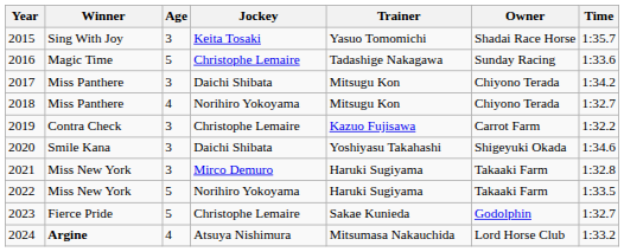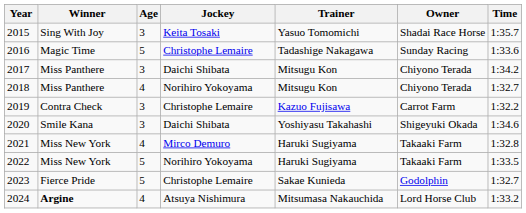 <table class="wikitable sortable" style="font-size:90%">
 <tr>
 <th width="36px">Year<br></th>
 <th width="120px">Winner<br></th>
 <th>Age<br></th>
 <th width="140px">Jockey<br></th>
 <th width="150px">Trainer<br></th>
 <th>Owner</th>
 <th>Time<br></th>
 </tr>
 <tr>
 <td>2015</td>
 <td>Sing With Joy</td>
 <td>3</td>
 <td><a href='#'>Keita Tosaki</a></td>
 <td>Yasuo Tomomichi</td>
 <td>Shadai Race Horse</td>
 <td>1:35.7</td>
 </tr>
 <tr>
 <td>2016</td>
 <td>Magic Time</td>
 <td>5</td>
 <td><a href='#'>Christophe Lemaire</a></td>
 <td>Tadashige Nakagawa</td>
 <td>Sunday Racing</td>
 <td>1:33.6</td>
 </tr>
 <tr>
 <td>2017</td>
 <td>Miss Panthere</td>
 <td>3</td>
 <td>Daichi Shibata</td>
 <td>Mitsugu Kon</td>
 <td>Chiyono Terada</td>
 <td>1:34.2</td>
 </tr>
 <tr>
 <td>2018</td>
 <td>Miss Panthere</td>
 <td>4</td>
 <td>Norihiro Yokoyama</td>
 <td>Mitsugu Kon</td>
 <td>Chiyono Terada</td>
 <td>1:32.7</td>
 </tr>
 <tr>
 <td>2019</td>
 <td>Contra Check</td>
 <td>3</td>
 <td>Christophe Lemaire</td>
 <td><a href='#'>Kazuo Fujisawa</a></td>
 <td>Carrot Farm</td>
 <td>1:32.2</td>
 </tr>
 <tr>
 <td>2020</td>
 <td>Smile Kana</td>
 <td>3</td>
 <td>Daichi Shibata</td>
 <td>Yoshiyasu Takahashi</td>
 <td>Shigeyuki Okada</td>
 <td>1:34.6</td>
 </tr>
 <tr>
 <td>2021</td>
 <td>Miss New York</td>
-<td>3</td>
+<td>4</td>
 <td><a href='#'>Mirco Demuro</a></td>
 <td>Haruki Sugiyama</td>
 <td>Takaaki Farm</td>
 <td>1:32.8</td>
 </tr>
 <tr>
 <td>2022</td>
 <td>Miss New York</td>
 <td>5</td>
 <td>Norihiro Yokoyama</td>
 <td>Haruki Sugiyama</td>
 <td>Takaaki Farm</td>
 <td>1:33.5</td>
 </tr>
 <tr>
 <td>2023</td>
 <td>Fierce Pride</td>
 <td>5</td>
 <td>Christophe Lemaire</td>
 <td>Sakae Kunieda</td>
 <td><a href='#'>Godolphin</a></td>
 <td>1:32.7</td>
 </tr>
 <tr>
 <td>2024</td>
 <td><strong>Argine</strong></td>
 <td>4</td>
 <td>Atsuya Nishimura</td>
 <td>Mitsumasa Nakauchida</td>
 <td>Lord Horse Club</td>
 <td>1:33.2</td>
 </tr>
 </table>
